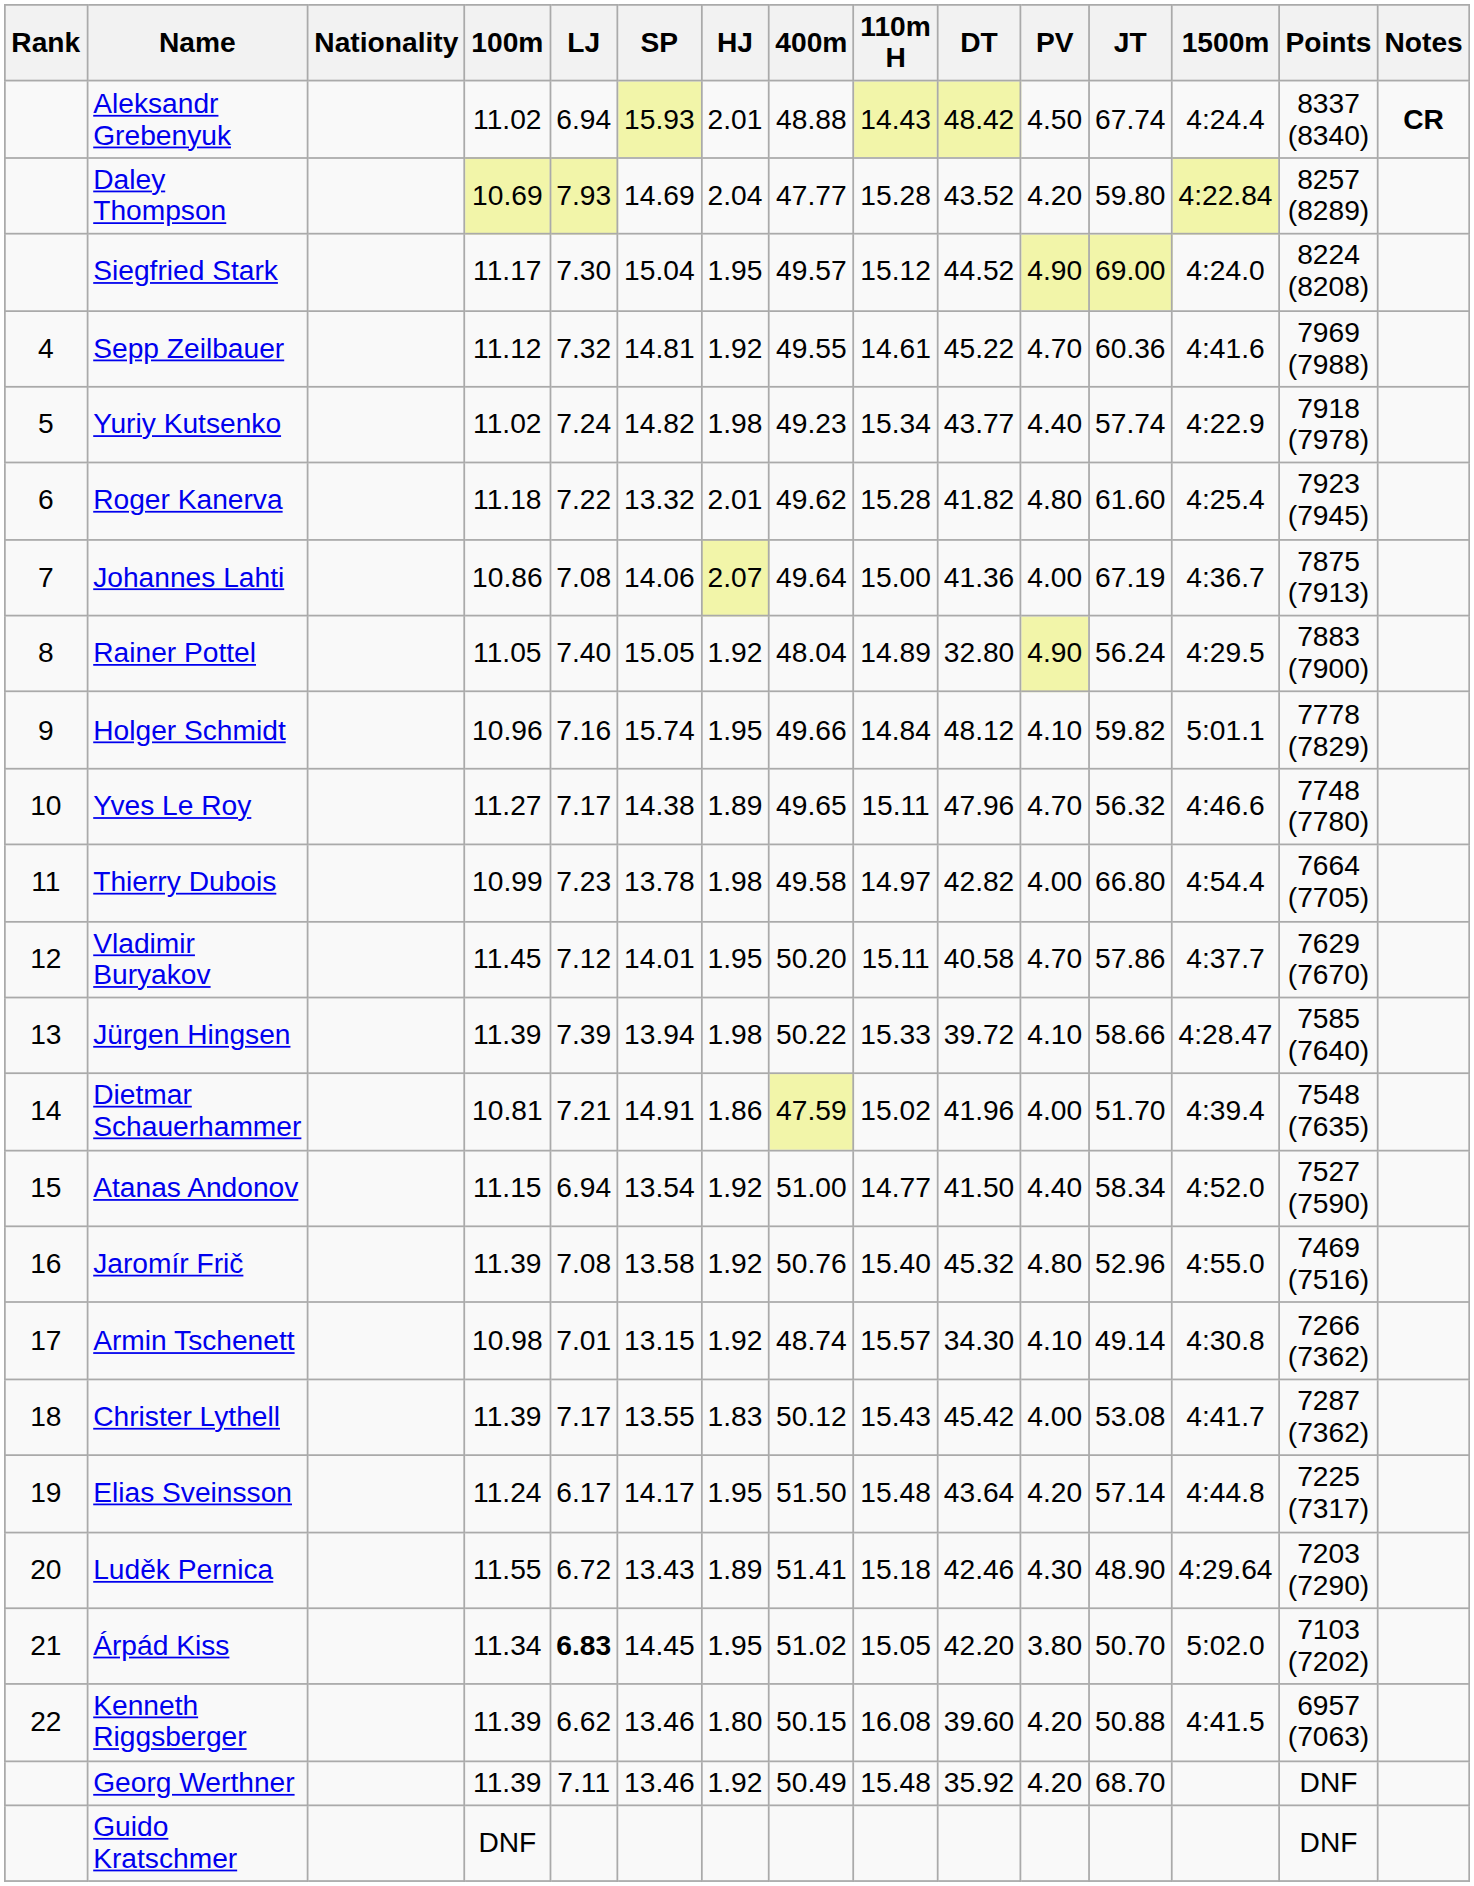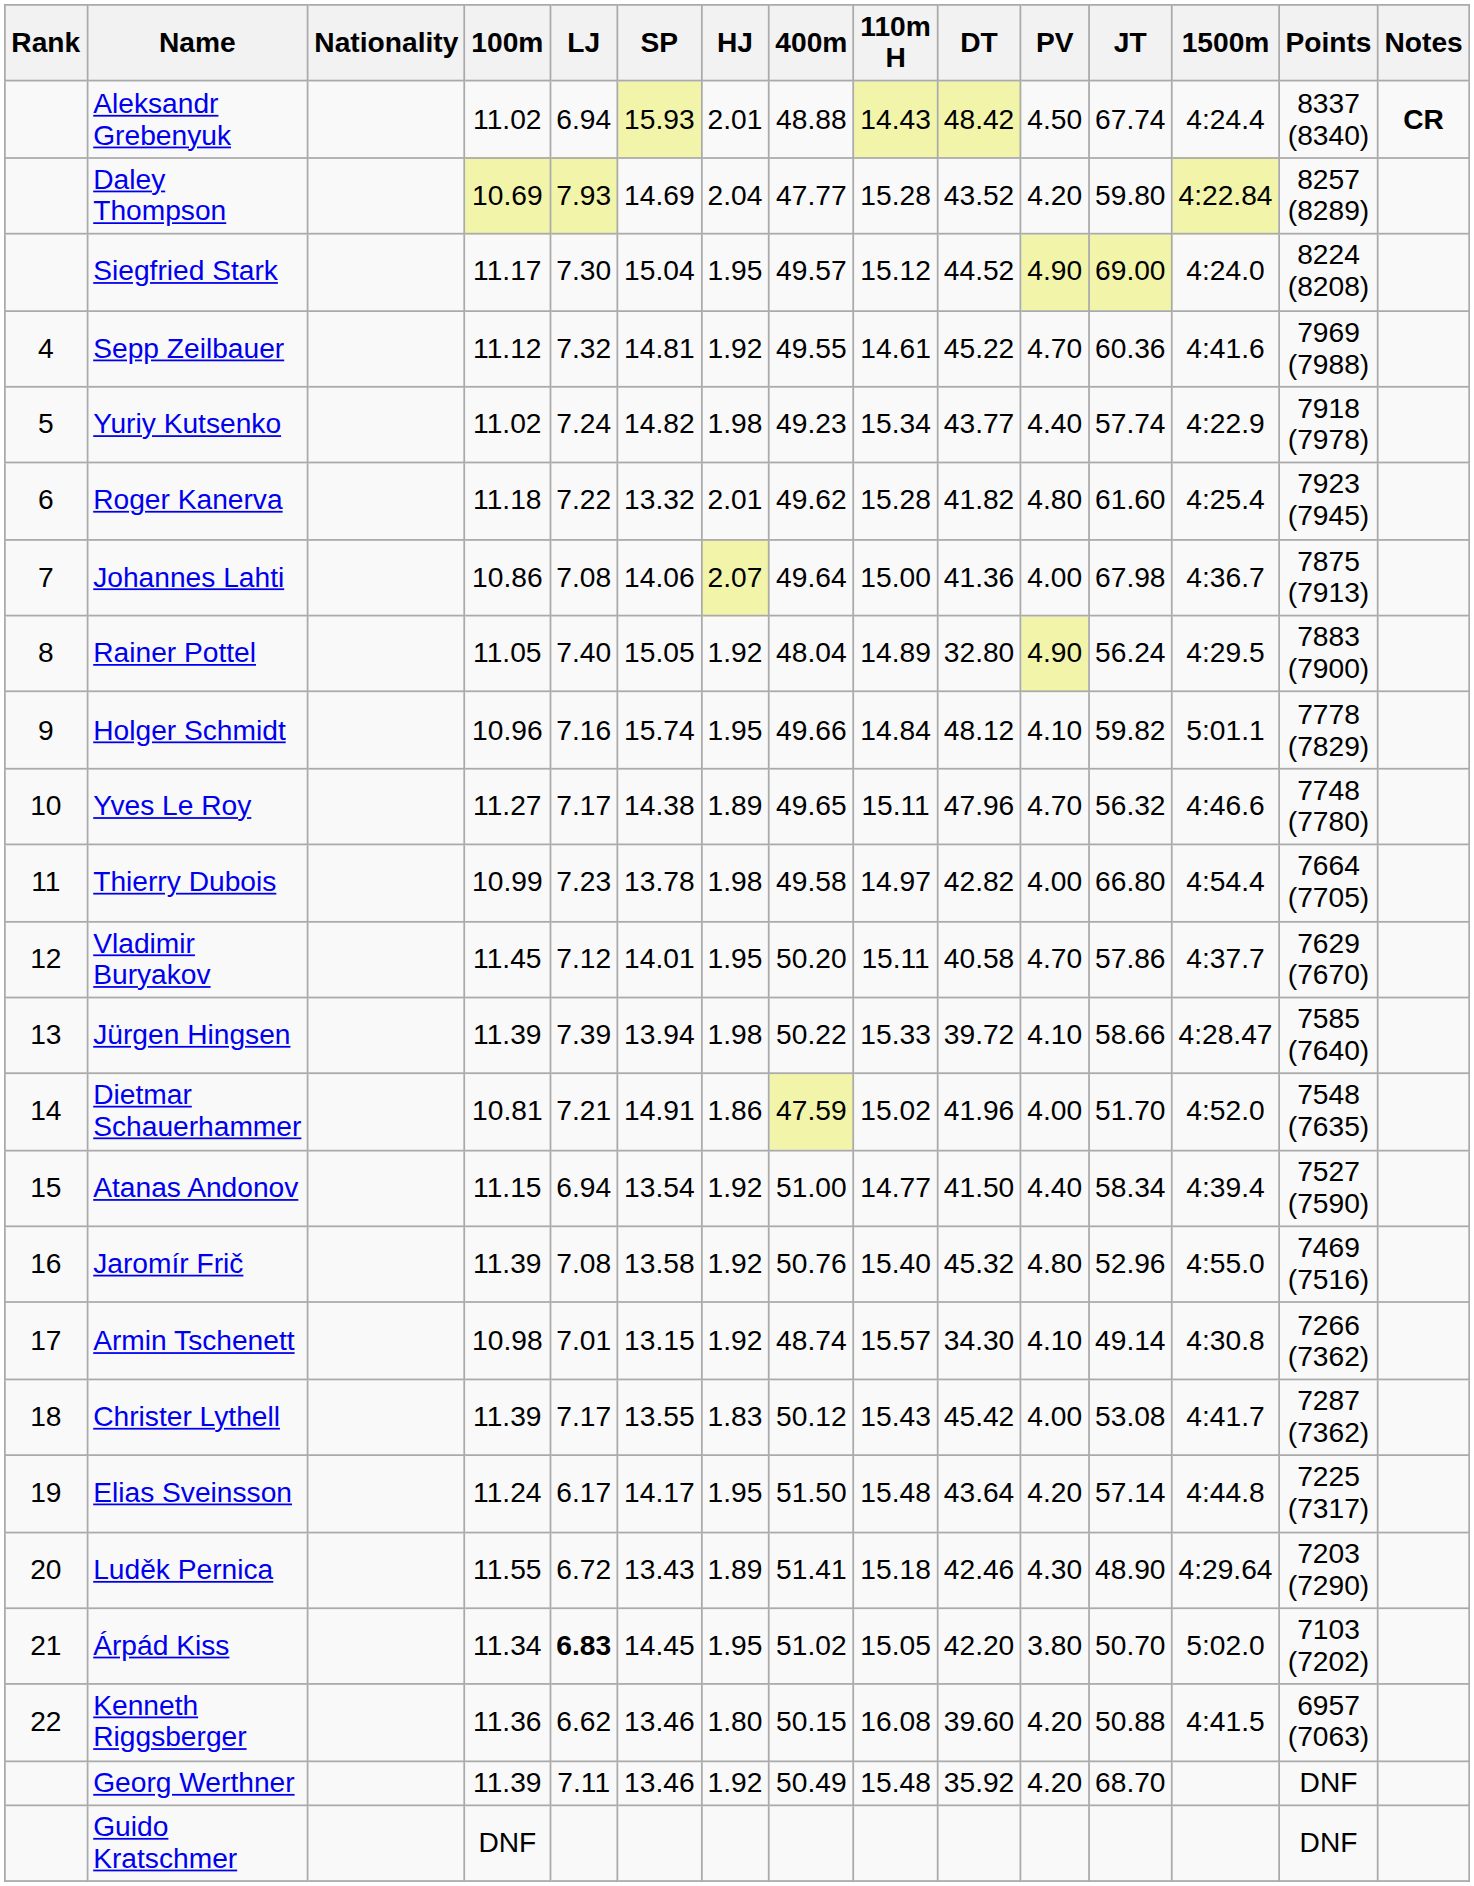 <table class="wikitable sortable" style="text-align:center">
 <tr>
 <th>Rank</th>
 <th>Name</th>
 <th>Nationality</th>
 <th>100m</th>
 <th>LJ</th>
 <th>SP</th>
 <th>HJ</th>
 <th>400m</th>
 <th>110m H</th>
 <th>DT</th>
 <th>PV</th>
 <th>JT</th>
 <th>1500m</th>
 <th>Points</th>
 <th>Notes</th>
 </tr>
 <tr>
 <td></td>
 <td align=left><a href='#'>Aleksandr Grebenyuk</a></td>
 <td align=left></td>
 <td>11.02</td>
 <td>6.94</td>
 <td bgcolor=#F2F5A9>15.93</td>
 <td>2.01</td>
 <td>48.88</td>
 <td bgcolor=#F2F5A9>14.43</td>
 <td bgcolor=#F2F5A9>48.42</td>
 <td>4.50</td>
 <td>67.74</td>
 <td>4:24.4</td>
 <td>8337 (8340)</td>
 <td><strong>CR</strong></td>
 </tr>
 <tr>
 <td></td>
 <td align=left><a href='#'>Daley Thompson</a></td>
 <td align=left></td>
 <td bgcolor=#F2F5A9>10.69</td>
 <td bgcolor=#F2F5A9>7.93</td>
 <td>14.69</td>
 <td>2.04</td>
 <td>47.77</td>
 <td>15.28</td>
 <td>43.52</td>
 <td>4.20</td>
 <td>59.80</td>
 <td bgcolor=#F2F5A9>4:22.84</td>
 <td>8257 (8289)</td>
 <td></td>
 </tr>
 <tr>
 <td></td>
 <td align=left><a href='#'>Siegfried Stark</a></td>
 <td align=left></td>
 <td>11.17</td>
 <td>7.30</td>
 <td>15.04</td>
 <td>1.95</td>
 <td>49.57</td>
 <td>15.12</td>
 <td>44.52</td>
 <td bgcolor=#F2F5A9>4.90</td>
 <td bgcolor=#F2F5A9>69.00</td>
 <td>4:24.0</td>
 <td>8224 (8208)</td>
 <td></td>
 </tr>
 <tr>
 <td>4</td>
 <td align=left><a href='#'>Sepp Zeilbauer</a></td>
 <td align=left></td>
 <td>11.12</td>
 <td>7.32</td>
 <td>14.81</td>
 <td>1.92</td>
 <td>49.55</td>
 <td>14.61</td>
 <td>45.22</td>
 <td>4.70</td>
 <td>60.36</td>
 <td>4:41.6</td>
 <td>7969 (7988)</td>
 <td></td>
 </tr>
 <tr>
 <td>5</td>
 <td align=left><a href='#'>Yuriy Kutsenko</a></td>
 <td align=left></td>
 <td>11.02</td>
 <td>7.24</td>
 <td>14.82</td>
 <td>1.98</td>
 <td>49.23</td>
 <td>15.34</td>
 <td>43.77</td>
 <td>4.40</td>
 <td>57.74</td>
 <td>4:22.9</td>
 <td>7918 (7978)</td>
 <td></td>
 </tr>
 <tr>
 <td>6</td>
 <td align=left><a href='#'>Roger Kanerva</a></td>
 <td align=left></td>
 <td>11.18</td>
 <td>7.22</td>
 <td>13.32</td>
 <td>2.01</td>
 <td>49.62</td>
 <td>15.28</td>
 <td>41.82</td>
 <td>4.80</td>
 <td>61.60</td>
 <td>4:25.4</td>
 <td>7923 (7945)</td>
 <td></td>
 </tr>
 <tr>
 <td>7</td>
 <td align=left><a href='#'>Johannes Lahti</a></td>
 <td align=left></td>
 <td>10.86</td>
 <td>7.08</td>
 <td>14.06</td>
 <td bgcolor=#F2F5A9>2.07</td>
 <td>49.64</td>
 <td>15.00</td>
 <td>41.36</td>
 <td>4.00</td>
-<td>67.19</td>
+<td>67.98</td>
 <td>4:36.7</td>
 <td>7875 (7913)</td>
 <td></td>
 </tr>
 <tr>
 <td>8</td>
 <td align=left><a href='#'>Rainer Pottel</a></td>
 <td align=left></td>
 <td>11.05</td>
 <td>7.40</td>
 <td>15.05</td>
 <td>1.92</td>
 <td>48.04</td>
 <td>14.89</td>
 <td>32.80</td>
 <td bgcolor=#F2F5A9>4.90</td>
 <td>56.24</td>
 <td>4:29.5</td>
 <td>7883 (7900)</td>
 <td></td>
 </tr>
 <tr>
 <td>9</td>
 <td align=left><a href='#'>Holger Schmidt</a></td>
 <td align=left></td>
 <td>10.96</td>
 <td>7.16</td>
 <td>15.74</td>
 <td>1.95</td>
 <td>49.66</td>
 <td>14.84</td>
 <td>48.12</td>
 <td>4.10</td>
 <td>59.82</td>
 <td>5:01.1</td>
 <td>7778 (7829)</td>
 <td></td>
 </tr>
 <tr>
 <td>10</td>
 <td align=left><a href='#'>Yves Le Roy</a></td>
 <td align=left></td>
 <td>11.27</td>
 <td>7.17</td>
 <td>14.38</td>
 <td>1.89</td>
 <td>49.65</td>
 <td>15.11</td>
 <td>47.96</td>
 <td>4.70</td>
 <td>56.32</td>
 <td>4:46.6</td>
 <td>7748 (7780)</td>
 <td></td>
 </tr>
 <tr>
 <td>11</td>
 <td align=left><a href='#'>Thierry Dubois</a></td>
 <td align=left></td>
 <td>10.99</td>
 <td>7.23</td>
 <td>13.78</td>
 <td>1.98</td>
 <td>49.58</td>
 <td>14.97</td>
 <td>42.82</td>
 <td>4.00</td>
 <td>66.80</td>
 <td>4:54.4</td>
 <td>7664 (7705)</td>
 <td></td>
 </tr>
 <tr>
 <td>12</td>
 <td align=left><a href='#'>Vladimir Buryakov</a></td>
 <td align=left></td>
 <td>11.45</td>
 <td>7.12</td>
 <td>14.01</td>
 <td>1.95</td>
 <td>50.20</td>
 <td>15.11</td>
 <td>40.58</td>
 <td>4.70</td>
 <td>57.86</td>
 <td>4:37.7</td>
 <td>7629 (7670)</td>
 <td></td>
 </tr>
 <tr>
 <td>13</td>
 <td align=left><a href='#'>Jürgen Hingsen</a></td>
 <td align=left></td>
 <td>11.39</td>
 <td>7.39</td>
 <td>13.94</td>
 <td>1.98</td>
 <td>50.22</td>
 <td>15.33</td>
 <td>39.72</td>
 <td>4.10</td>
 <td>58.66</td>
 <td>4:28.47</td>
 <td>7585 (7640)</td>
 <td></td>
 </tr>
 <tr>
 <td>14</td>
 <td align=left><a href='#'>Dietmar Schauerhammer</a></td>
 <td align=left></td>
 <td>10.81</td>
 <td>7.21</td>
 <td>14.91</td>
 <td>1.86</td>
 <td bgcolor=#F2F5A9>47.59</td>
 <td>15.02</td>
 <td>41.96</td>
 <td>4.00</td>
 <td>51.70</td>
-<td>4:39.4</td>
+<td>4:52.0</td>
 <td>7548 (7635)</td>
 <td></td>
 </tr>
 <tr>
 <td>15</td>
 <td align=left><a href='#'>Atanas Andonov</a></td>
 <td align=left></td>
 <td>11.15</td>
 <td>6.94</td>
 <td>13.54</td>
 <td>1.92</td>
 <td>51.00</td>
 <td>14.77</td>
 <td>41.50</td>
 <td>4.40</td>
 <td>58.34</td>
-<td>4:52.0</td>
+<td>4:39.4</td>
 <td>7527 (7590)</td>
 <td></td>
 </tr>
 <tr>
 <td>16</td>
 <td align=left><a href='#'>Jaromír Frič</a></td>
 <td align=left></td>
 <td>11.39</td>
 <td>7.08</td>
 <td>13.58</td>
 <td>1.92</td>
 <td>50.76</td>
 <td>15.40</td>
 <td>45.32</td>
 <td>4.80</td>
 <td>52.96</td>
 <td>4:55.0</td>
 <td>7469 (7516)</td>
 <td></td>
 </tr>
 <tr>
 <td>17</td>
 <td align=left><a href='#'>Armin Tschenett</a></td>
 <td align=left></td>
 <td>10.98</td>
 <td>7.01</td>
 <td>13.15</td>
 <td>1.92</td>
 <td>48.74</td>
 <td>15.57</td>
 <td>34.30</td>
 <td>4.10</td>
 <td>49.14</td>
 <td>4:30.8</td>
 <td>7266 (7362)</td>
 <td></td>
 </tr>
 <tr>
 <td>18</td>
 <td align=left><a href='#'>Christer Lythell</a></td>
 <td align=left></td>
 <td>11.39</td>
 <td>7.17</td>
 <td>13.55</td>
 <td>1.83</td>
 <td>50.12</td>
 <td>15.43</td>
 <td>45.42</td>
 <td>4.00</td>
 <td>53.08</td>
 <td>4:41.7</td>
 <td>7287 (7362)</td>
 <td></td>
 </tr>
 <tr>
 <td>19</td>
 <td align=left><a href='#'>Elias Sveinsson</a></td>
 <td align=left></td>
 <td>11.24</td>
 <td>6.17</td>
 <td>14.17</td>
 <td>1.95</td>
 <td>51.50</td>
 <td>15.48</td>
 <td>43.64</td>
 <td>4.20</td>
 <td>57.14</td>
 <td>4:44.8</td>
 <td>7225 (7317)</td>
 <td></td>
 </tr>
 <tr>
 <td>20</td>
 <td align=left><a href='#'>Luděk Pernica</a></td>
 <td align=left></td>
 <td>11.55</td>
 <td>6.72</td>
 <td>13.43</td>
 <td>1.89</td>
 <td>51.41</td>
 <td>15.18</td>
 <td>42.46</td>
 <td>4.30</td>
 <td>48.90</td>
 <td>4:29.64</td>
 <td>7203 (7290)</td>
 <td></td>
 </tr>
 <tr>
 <td>21</td>
 <td align=left><a href='#'>Árpád Kiss</a></td>
 <td align=left></td>
 <td>11.34</td>
 <td><strong>6.83</strong></td>
 <td>14.45</td>
 <td>1.95</td>
 <td>51.02</td>
 <td>15.05</td>
 <td>42.20</td>
 <td>3.80</td>
 <td>50.70</td>
 <td>5:02.0</td>
 <td>7103 (7202)</td>
 <td></td>
 </tr>
 <tr>
 <td>22</td>
 <td align=left><a href='#'>Kenneth Riggsberger</a></td>
 <td align=left></td>
-<td>11.39</td>
+<td>11.36</td>
 <td>6.62</td>
 <td>13.46</td>
 <td>1.80</td>
 <td>50.15</td>
 <td>16.08</td>
 <td>39.60</td>
 <td>4.20</td>
 <td>50.88</td>
 <td>4:41.5</td>
 <td>6957 (7063)</td>
 <td></td>
 </tr>
 <tr>
 <td></td>
 <td align=left><a href='#'>Georg Werthner</a></td>
 <td align=left></td>
 <td>11.39</td>
 <td>7.11</td>
 <td>13.46</td>
 <td>1.92</td>
 <td>50.49</td>
 <td>15.48</td>
 <td>35.92</td>
 <td>4.20</td>
 <td>68.70</td>
 <td></td>
 <td>DNF</td>
 <td></td>
 </tr>
 <tr>
 <td></td>
 <td align=left><a href='#'>Guido Kratschmer</a></td>
 <td align=left></td>
 <td>DNF</td>
 <td></td>
 <td></td>
 <td></td>
 <td></td>
 <td></td>
 <td></td>
 <td></td>
 <td></td>
 <td></td>
 <td>DNF</td>
 <td></td>
 </tr>
 </table>
